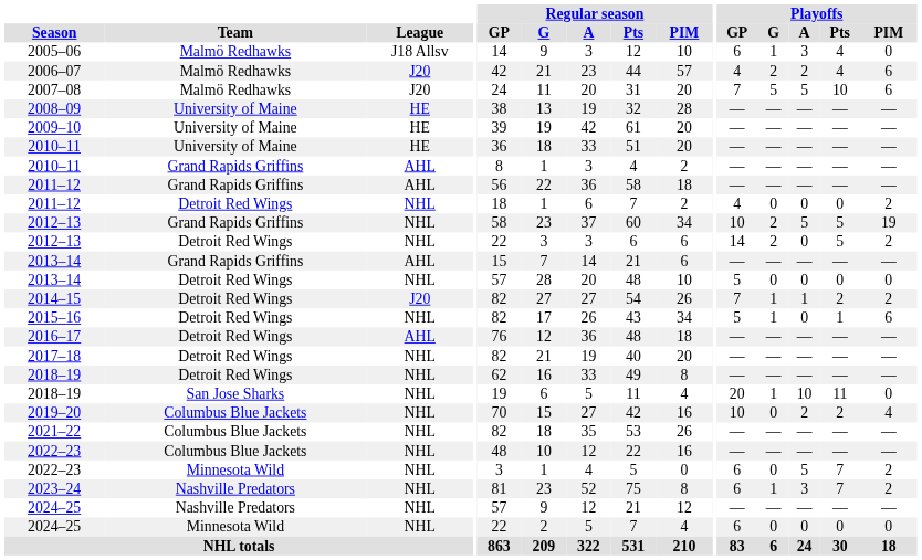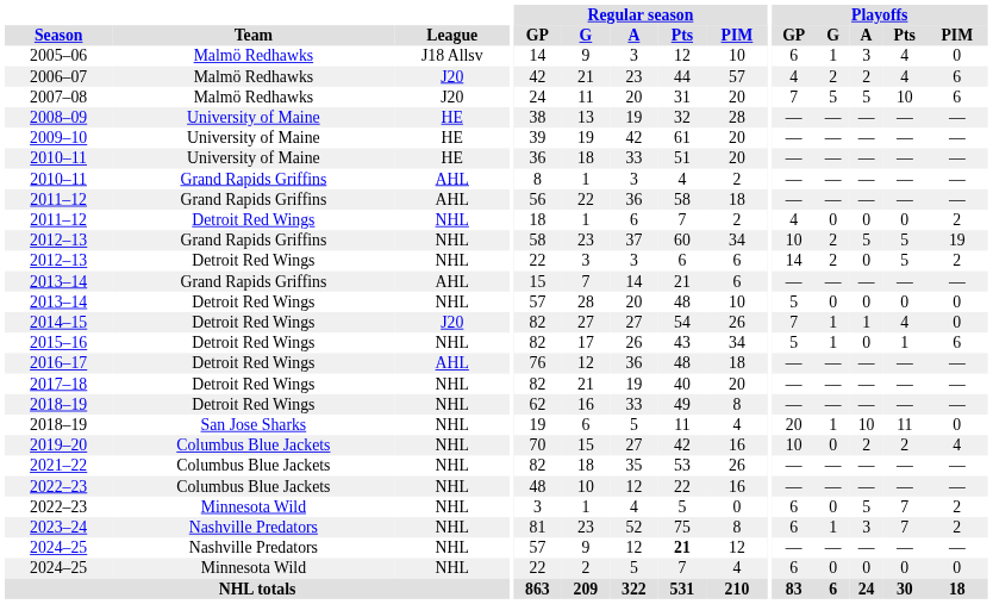 <table border="0" cellpadding="1" cellspacing="0" style="text-align:center; width:60em;">
 <tr bgcolor="#e0e0e0">
 <th colspan="3" bgcolor="#ffffff"></th>
 <th rowspan="99" bgcolor="#ffffff"></th>
 <th colspan="5"><a href='#'>Regular season</a></th>
 <th rowspan="99" bgcolor="#ffffff"></th>
 <th colspan="5"><a href='#'>Playoffs</a></th>
 </tr>
 <tr bgcolor="#e0e0e0">
 <th><a href='#'>Season</a></th>
 <th>Team</th>
 <th>League</th>
 <th>GP</th>
 <th><a href='#'>G</a></th>
 <th><a href='#'>A</a></th>
 <th><a href='#'>Pts</a></th>
 <th><a href='#'>PIM</a></th>
 <th>GP</th>
 <th>G</th>
 <th>A</th>
 <th>Pts</th>
 <th>PIM</th>
 </tr>
 <tr>
 <td>2005–06</td>
 <td><a href='#'>Malmö Redhawks</a></td>
 <td>J18 Allsv</td>
 <td>14</td>
 <td>9</td>
 <td>3</td>
 <td>12</td>
 <td>10</td>
 <td>6</td>
 <td>1</td>
 <td>3</td>
 <td>4</td>
 <td>0</td>
 </tr>
 <tr bgcolor="#f0f0f0">
 <td>2006–07</td>
 <td>Malmö Redhawks</td>
 <td><a href='#'>J20</a></td>
 <td>42</td>
 <td>21</td>
 <td>23</td>
 <td>44</td>
 <td>57</td>
 <td>4</td>
 <td>2</td>
 <td>2</td>
 <td>4</td>
 <td>6</td>
 </tr>
 <tr>
 <td>2007–08</td>
 <td>Malmö Redhawks</td>
 <td>J20</td>
 <td>24</td>
 <td>11</td>
 <td>20</td>
 <td>31</td>
 <td>20</td>
 <td>7</td>
 <td>5</td>
 <td>5</td>
 <td>10</td>
 <td>6</td>
 </tr>
 <tr bgcolor="#f0f0f0">
 <td><a href='#'>2008–09</a></td>
 <td><a href='#'>University of Maine</a></td>
 <td><a href='#'>HE</a></td>
 <td>38</td>
 <td>13</td>
 <td>19</td>
 <td>32</td>
 <td>28</td>
 <td>—</td>
 <td>—</td>
 <td>—</td>
 <td>—</td>
 <td>—</td>
 </tr>
 <tr>
 <td><a href='#'>2009–10</a></td>
 <td>University of Maine</td>
 <td>HE</td>
 <td>39</td>
 <td>19</td>
 <td>42</td>
 <td>61</td>
 <td>20</td>
 <td>—</td>
 <td>—</td>
 <td>—</td>
 <td>—</td>
 <td>—</td>
 </tr>
 <tr bgcolor="#f0f0f0">
 <td><a href='#'>2010–11</a></td>
 <td>University of Maine</td>
 <td>HE</td>
 <td>36</td>
 <td>18</td>
 <td>33</td>
 <td>51</td>
 <td>20</td>
 <td>—</td>
 <td>—</td>
 <td>—</td>
 <td>—</td>
 <td>—</td>
 </tr>
 <tr>
 <td><a href='#'>2010–11</a></td>
 <td><a href='#'>Grand Rapids Griffins</a></td>
 <td><a href='#'>AHL</a></td>
 <td>8</td>
 <td>1</td>
 <td>3</td>
 <td>4</td>
 <td>2</td>
 <td>—</td>
 <td>—</td>
 <td>—</td>
 <td>—</td>
 <td>—</td>
 </tr>
 <tr bgcolor="#f0f0f0">
 <td><a href='#'>2011–12</a></td>
 <td>Grand Rapids Griffins</td>
 <td>AHL</td>
 <td>56</td>
 <td>22</td>
 <td>36</td>
 <td>58</td>
 <td>18</td>
 <td>—</td>
 <td>—</td>
 <td>—</td>
 <td>—</td>
 <td>—</td>
 </tr>
 <tr>
 <td><a href='#'>2011–12</a></td>
 <td><a href='#'>Detroit Red Wings</a></td>
 <td><a href='#'>NHL</a></td>
 <td>18</td>
 <td>1</td>
 <td>6</td>
 <td>7</td>
 <td>2</td>
 <td>4</td>
 <td>0</td>
 <td>0</td>
 <td>0</td>
 <td>2</td>
 </tr>
 <tr bgcolor="#f0f0f0">
 <td><a href='#'>2012–13</a></td>
 <td>Grand Rapids Griffins</td>
 <td>NHL</td>
 <td>58</td>
 <td>23</td>
 <td>37</td>
 <td>60</td>
 <td>34</td>
 <td>10</td>
 <td>2</td>
 <td>5</td>
 <td>5</td>
 <td>19</td>
 </tr>
 <tr>
 <td><a href='#'>2012–13</a></td>
 <td>Detroit Red Wings</td>
 <td>NHL</td>
 <td>22</td>
 <td>3</td>
 <td>3</td>
 <td>6</td>
 <td>6</td>
 <td>14</td>
 <td>2</td>
 <td>0</td>
 <td>5</td>
 <td>2</td>
 </tr>
 <tr bgcolor="#f0f0f0">
 <td><a href='#'>2013–14</a></td>
 <td>Grand Rapids Griffins</td>
 <td>AHL</td>
 <td>15</td>
 <td>7</td>
 <td>14</td>
 <td>21</td>
 <td>6</td>
 <td>—</td>
 <td>—</td>
 <td>—</td>
 <td>—</td>
 <td>—</td>
 </tr>
 <tr>
 <td><a href='#'>2013–14</a></td>
 <td>Detroit Red Wings</td>
 <td>NHL</td>
 <td>57</td>
 <td>28</td>
 <td>20</td>
 <td>48</td>
 <td>10</td>
 <td>5</td>
 <td>0</td>
 <td>0</td>
 <td>0</td>
 <td>0</td>
 </tr>
 <tr bgcolor="#f0f0f0">
 <td><a href='#'>2014–15</a></td>
 <td>Detroit Red Wings</td>
 <td><a href='#'>J20</a></td>
 <td>82</td>
 <td>27</td>
 <td>27</td>
 <td>54</td>
 <td>26</td>
 <td>7</td>
 <td>1</td>
 <td>1</td>
-<td>2</td>
-<td>2</td>
+<td>4</td>
+<td>0</td>
 </tr>
 <tr>
 <td><a href='#'>2015–16</a></td>
 <td>Detroit Red Wings</td>
 <td>NHL</td>
 <td>82</td>
 <td>17</td>
 <td>26</td>
 <td>43</td>
 <td>34</td>
 <td>5</td>
 <td>1</td>
 <td>0</td>
 <td>1</td>
 <td>6</td>
 </tr>
 <tr bgcolor="#f0f0f0">
 <td><a href='#'>2016–17</a></td>
 <td>Detroit Red Wings</td>
 <td><a href='#'>AHL</a></td>
 <td>76</td>
 <td>12</td>
 <td>36</td>
 <td>48</td>
 <td>18</td>
 <td>—</td>
 <td>—</td>
 <td>—</td>
 <td>—</td>
 <td>—</td>
 </tr>
 <tr>
 <td><a href='#'>2017–18</a></td>
 <td>Detroit Red Wings</td>
 <td>NHL</td>
 <td>82</td>
 <td>21</td>
 <td>19</td>
 <td>40</td>
 <td>20</td>
 <td>—</td>
 <td>—</td>
 <td>—</td>
 <td>—</td>
 <td>—</td>
 </tr>
 <tr bgcolor="#f0f0f0">
 <td><a href='#'>2018–19</a></td>
 <td>Detroit Red Wings</td>
 <td>NHL</td>
 <td>62</td>
 <td>16</td>
 <td>33</td>
 <td>49</td>
 <td>8</td>
 <td>—</td>
 <td>—</td>
 <td>—</td>
 <td>—</td>
 <td>—</td>
 </tr>
 <tr>
 <td>2018–19</td>
 <td><a href='#'>San Jose Sharks</a></td>
 <td>NHL</td>
 <td>19</td>
 <td>6</td>
 <td>5</td>
 <td>11</td>
 <td>4</td>
 <td>20</td>
 <td>1</td>
 <td>10</td>
 <td>11</td>
 <td>0</td>
 </tr>
 <tr bgcolor="#f0f0f0">
 <td><a href='#'>2019–20</a></td>
 <td><a href='#'>Columbus Blue Jackets</a></td>
 <td>NHL</td>
 <td>70</td>
 <td>15</td>
 <td>27</td>
 <td>42</td>
 <td>16</td>
 <td>10</td>
 <td>0</td>
 <td>2</td>
 <td>2</td>
 <td>4</td>
 </tr>
 <tr>
 <td><a href='#'>2021–22</a></td>
 <td>Columbus Blue Jackets</td>
 <td>NHL</td>
 <td>82</td>
 <td>18</td>
 <td>35</td>
 <td>53</td>
 <td>26</td>
 <td>—</td>
 <td>—</td>
 <td>—</td>
 <td>—</td>
 <td>—</td>
 </tr>
 <tr bgcolor="#f0f0f0">
 <td><a href='#'>2022–23</a></td>
 <td>Columbus Blue Jackets</td>
 <td>NHL</td>
 <td>48</td>
 <td>10</td>
 <td>12</td>
 <td>22</td>
 <td>16</td>
 <td>—</td>
 <td>—</td>
 <td>—</td>
 <td>—</td>
 <td>—</td>
 </tr>
 <tr>
 <td>2022–23</td>
 <td><a href='#'>Minnesota Wild</a></td>
 <td>NHL</td>
 <td>3</td>
 <td>1</td>
 <td>4</td>
 <td>5</td>
 <td>0</td>
 <td>6</td>
 <td>0</td>
 <td>5</td>
 <td>7</td>
 <td>2</td>
 </tr>
 <tr bgcolor="#f0f0f0">
 <td><a href='#'>2023–24</a></td>
 <td><a href='#'>Nashville Predators</a></td>
 <td>NHL</td>
 <td>81</td>
 <td>23</td>
 <td>52</td>
 <td>75</td>
 <td>8</td>
 <td>6</td>
 <td>1</td>
 <td>3</td>
 <td>7</td>
 <td>2</td>
 </tr>
 <tr>
 <td><a href='#'>2024–25</a></td>
 <td>Nashville Predators</td>
 <td>NHL</td>
 <td>57</td>
 <td>9</td>
 <td>12</td>
-<td>21</td>
+<td><strong>21</strong></td>
 <td>12</td>
 <td>—</td>
 <td>—</td>
 <td>—</td>
 <td>—</td>
 <td>—</td>
 </tr>
 <tr bgcolor="#f0f0f0">
 <td>2024–25</td>
 <td>Minnesota Wild</td>
 <td>NHL</td>
 <td>22</td>
 <td>2</td>
 <td>5</td>
 <td>7</td>
 <td>4</td>
 <td>6</td>
 <td>0</td>
 <td>0</td>
 <td>0</td>
 <td>0</td>
 </tr>
 <tr bgcolor="#e0e0e0">
 <th colspan= "3">NHL totals</th>
 <th>863</th>
 <th>209</th>
 <th>322</th>
 <th>531</th>
 <th>210</th>
 <th>83</th>
 <th>6</th>
 <th>24</th>
 <th>30</th>
 <th>18</th>
 </tr>
 </table>
